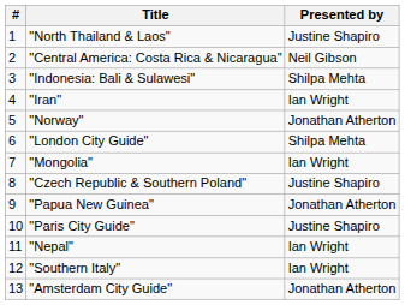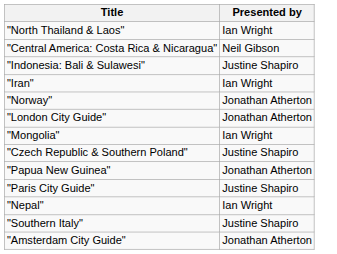 <table class="wikitable">
 <tr>
-<th>#</th>
 <th>Title</th>
 <th>Presented by</th>
 </tr>
 <tr>
-<td>1</td>
 <td>"North Thailand & Laos"</td>
-<td>Justine Shapiro</td>
+<td>Ian Wright</td>
 </tr>
 <tr>
-<td>2</td>
 <td>"Central America: Costa Rica & Nicaragua"</td>
 <td>Neil Gibson</td>
 </tr>
 <tr>
-<td>3</td>
 <td>"Indonesia: Bali & Sulawesi"</td>
-<td>Shilpa Mehta</td>
+<td>Justine Shapiro</td>
 </tr>
 <tr>
-<td>4</td>
 <td>"Iran"</td>
 <td>Ian Wright</td>
 </tr>
 <tr>
-<td>5</td>
 <td>"Norway"</td>
 <td>Jonathan Atherton</td>
 </tr>
 <tr>
-<td>6</td>
 <td>"London City Guide"</td>
-<td>Shilpa Mehta</td>
+<td>Jonathan Atherton</td>
 </tr>
 <tr>
-<td>7</td>
 <td>"Mongolia"</td>
 <td>Ian Wright</td>
 </tr>
 <tr>
-<td>8</td>
 <td>"Czech Republic & Southern Poland"</td>
 <td>Justine Shapiro</td>
 </tr>
 <tr>
-<td>9</td>
 <td>"Papua New Guinea"</td>
 <td>Jonathan Atherton</td>
 </tr>
 <tr>
-<td>10</td>
 <td>"Paris City Guide"</td>
 <td>Justine Shapiro</td>
 </tr>
 <tr>
-<td>11</td>
 <td>"Nepal"</td>
 <td>Ian Wright</td>
 </tr>
 <tr>
-<td>12</td>
 <td>"Southern Italy"</td>
-<td>Ian Wright</td>
+<td>Justine Shapiro</td>
 </tr>
 <tr>
-<td>13</td>
 <td>"Amsterdam City Guide"</td>
 <td>Jonathan Atherton</td>
 </tr>
 </table>
